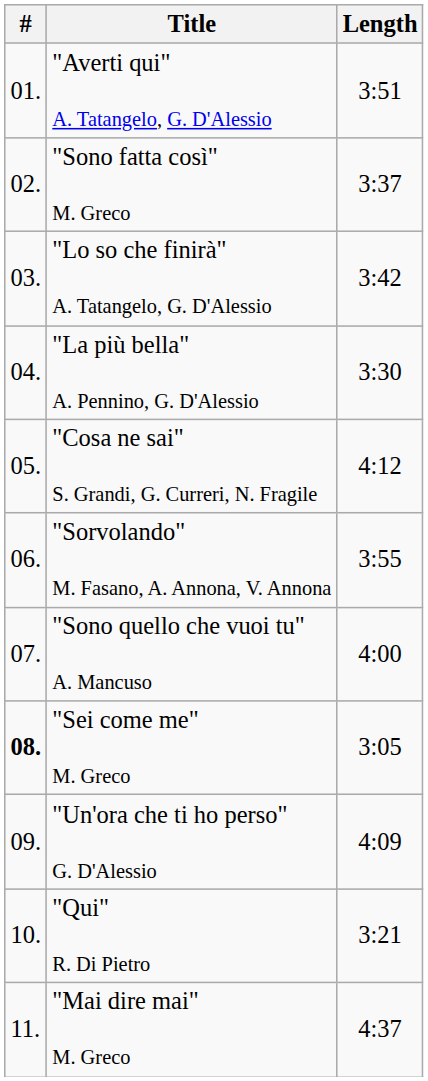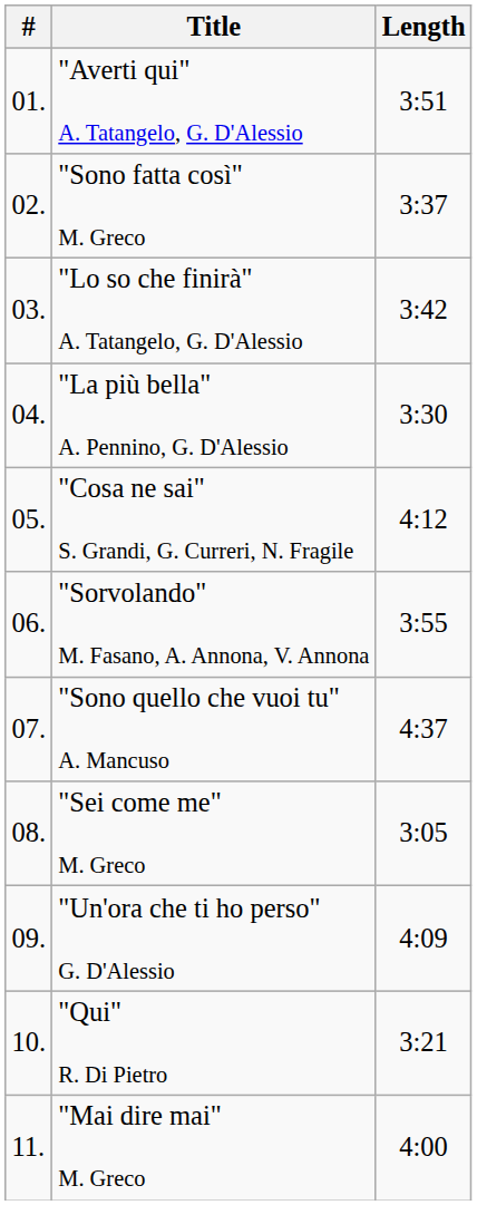 <table class="wikitable">
 <tr>
 <th>#</th>
 <th>Title</th>
 <th>Length</th>
 </tr>
 <tr>
 <td>01.</td>
 <td align="left">"Averti qui"<br><br><small><a href='#'>A. Tatangelo</a>, <a href='#'>G. D'Alessio</a></small></td>
 <td align="center">3:51</td>
 </tr>
 <tr>
 <td>02.</td>
 <td align="left">"Sono fatta così"<br><br><small>M. Greco</small></td>
 <td align="center">3:37</td>
 </tr>
 <tr>
 <td>03.</td>
 <td align="left">"Lo so che finirà"<br><br><small>A. Tatangelo, G. D'Alessio</small></td>
 <td align="center">3:42</td>
 </tr>
 <tr>
 <td>04.</td>
 <td align="left">"La più bella"<br><br><small>A. Pennino, G. D'Alessio</small></td>
 <td align="center">3:30</td>
 </tr>
 <tr>
 <td>05.</td>
 <td align="left">"Cosa ne sai"<br><br><small>S. Grandi, G. Curreri, N. Fragile</small></td>
 <td align="center">4:12</td>
 </tr>
 <tr>
 <td>06.</td>
 <td align="left">"Sorvolando"<br><br><small>M. Fasano, A. Annona, V. Annona</small></td>
 <td align="center">3:55</td>
 </tr>
 <tr>
 <td>07.</td>
 <td align="left">"Sono quello che vuoi tu"<br><br><small>A. Mancuso</small></td>
-<td align="center">4:00</td>
+<td align="center">4:37</td>
 </tr>
 <tr>
-<td><strong>08.</strong></td>
+<td>08.</td>
 <td align="left">"Sei come me"<br><br><small>M. Greco</small></td>
 <td align="center">3:05</td>
 </tr>
 <tr>
 <td>09.</td>
 <td align="left">"Un'ora che ti ho perso"<br><br><small>G. D'Alessio</small></td>
 <td align="center">4:09</td>
 </tr>
 <tr>
 <td>10.</td>
 <td align="left">"Qui"<br><br><small>R. Di Pietro</small></td>
 <td align="center">3:21</td>
 </tr>
 <tr>
 <td>11.</td>
 <td align="left">"Mai dire mai"<br><br><small>M. Greco</small></td>
-<td align="center">4:37</td>
+<td align="center">4:00</td>
 </tr>
 </table>
